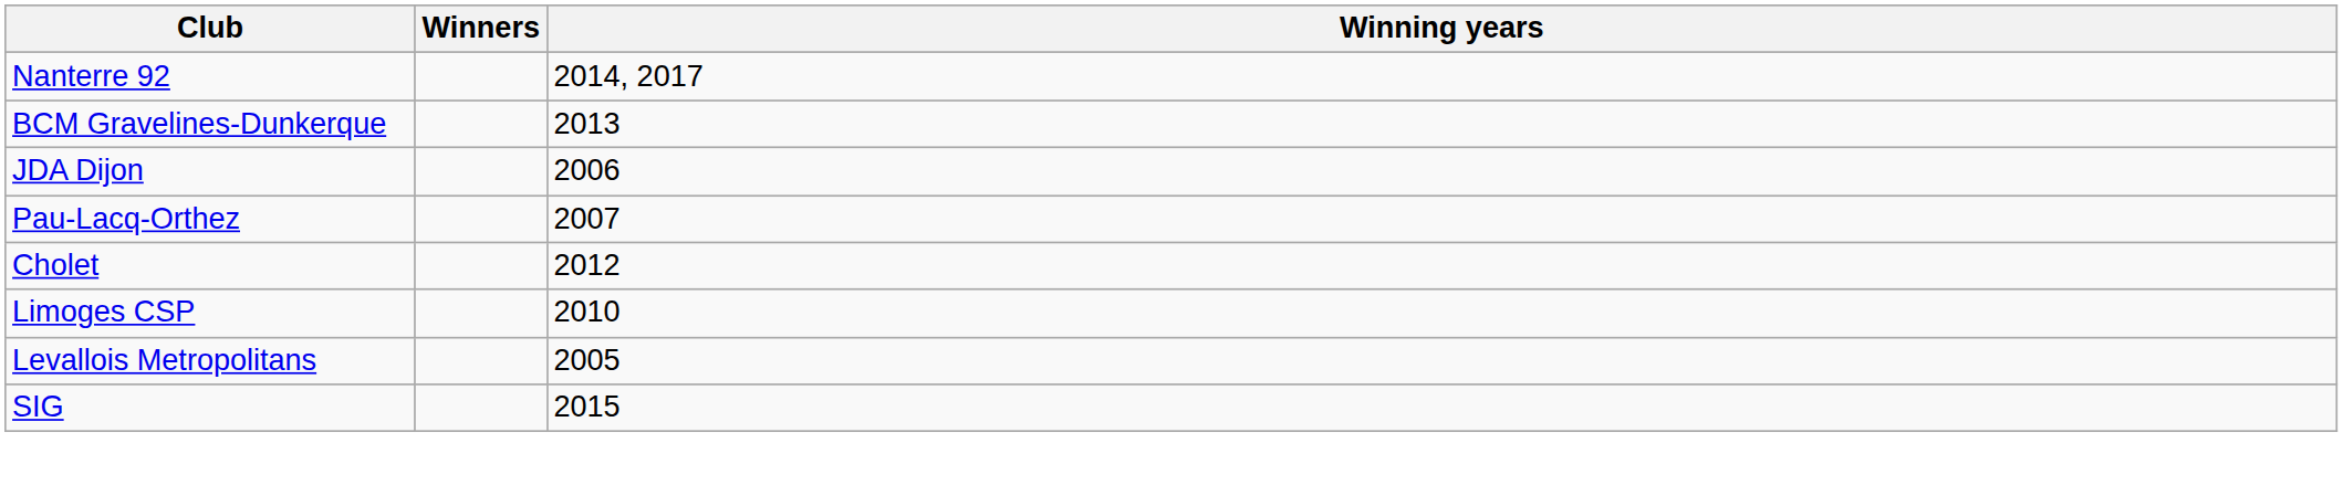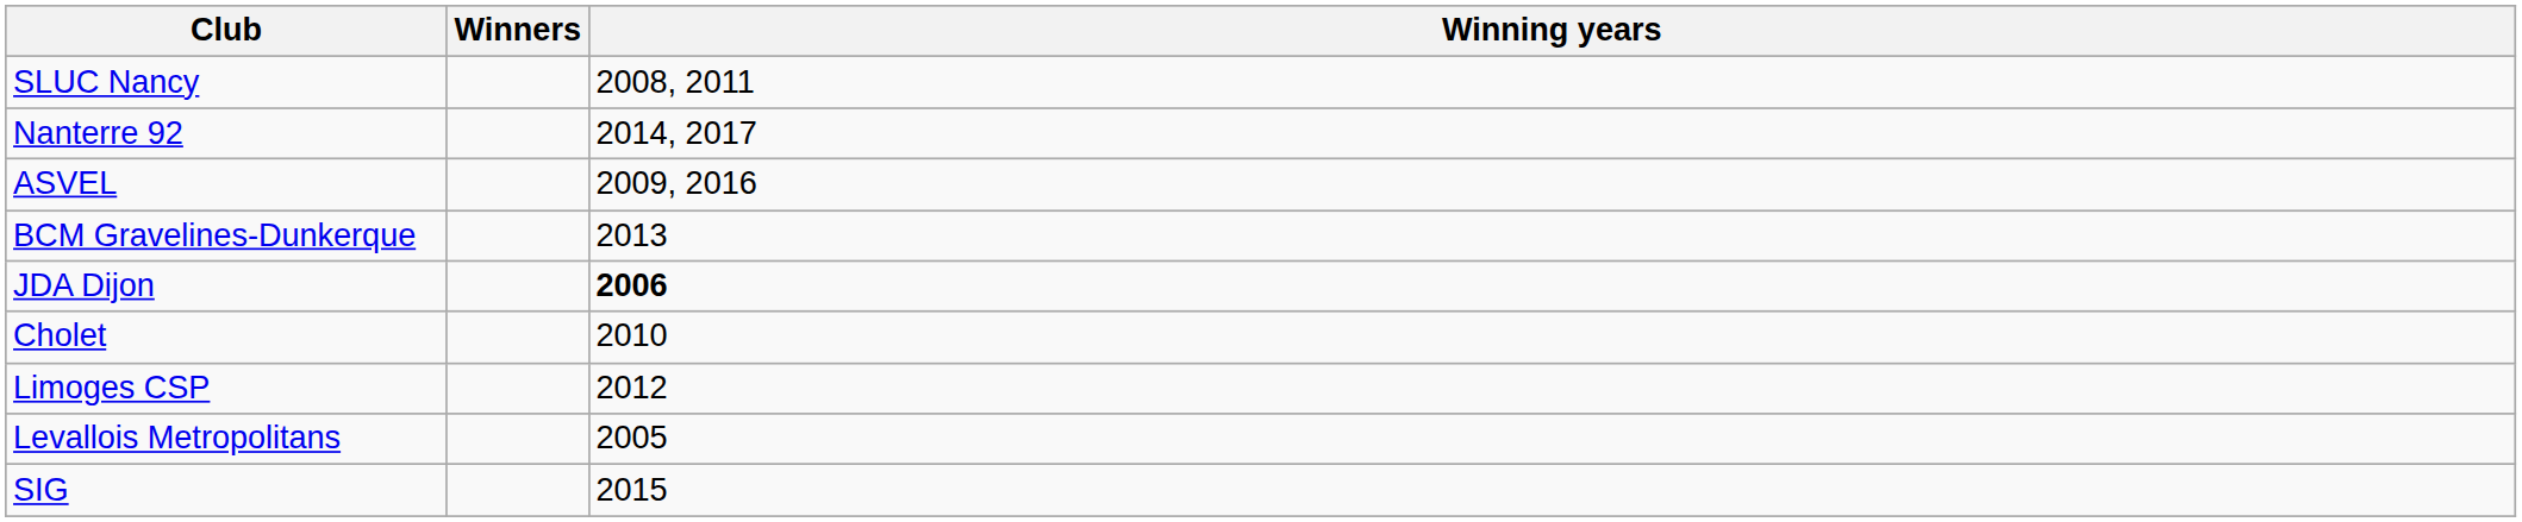 <table class="wikitable">
 <tr>
 <th style="width:18%;">Club</th>
 <th style="width:2%;">Winners</th>
 <th style="width:80%;">Winning years</th>
 </tr>
 <tr>
+<td><a href='#'>SLUC Nancy</a></td>
+<td></td>
+<td>2008, 2011</td>
+</tr>
+<tr>
 <td><a href='#'>Nanterre 92</a></td>
 <td></td>
 <td>2014, 2017</td>
+</tr>
+<tr>
+<td><a href='#'>ASVEL</a></td>
+<td></td>
+<td>2009, 2016</td>
 </tr>
 <tr>
 <td><a href='#'>BCM Gravelines-Dunkerque</a></td>
 <td></td>
 <td>2013</td>
 </tr>
 <tr>
 <td><a href='#'>JDA Dijon</a></td>
 <td></td>
-<td>2006</td>
-</tr>
-<tr>
-<td><a href='#'>Pau-Lacq-Orthez</a></td>
-<td></td>
-<td>2007</td>
+<td><strong>2006</strong></td>
 </tr>
 <tr>
 <td><a href='#'>Cholet</a></td>
 <td></td>
-<td>2012</td>
+<td>2010</td>
 </tr>
 <tr>
 <td><a href='#'>Limoges CSP</a></td>
 <td></td>
-<td>2010</td>
+<td>2012</td>
 </tr>
 <tr>
 <td><a href='#'>Levallois Metropolitans</a></td>
 <td></td>
 <td>2005</td>
 </tr>
 <tr>
 <td><a href='#'>SIG</a></td>
 <td></td>
 <td>2015</td>
 </tr>
 </table>
